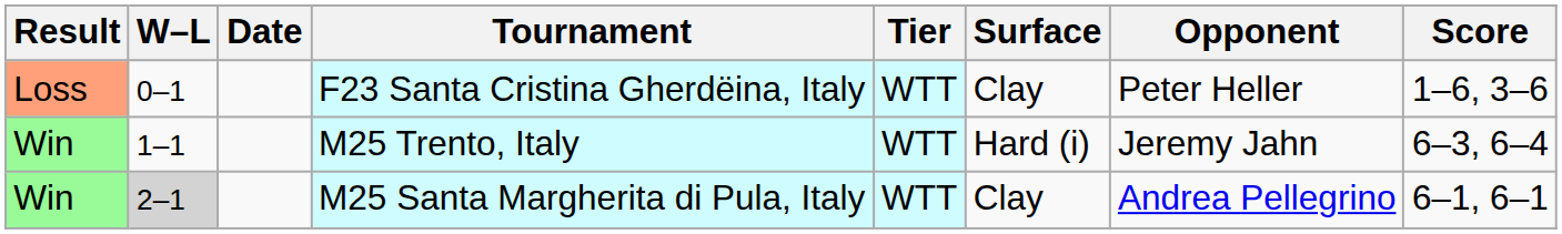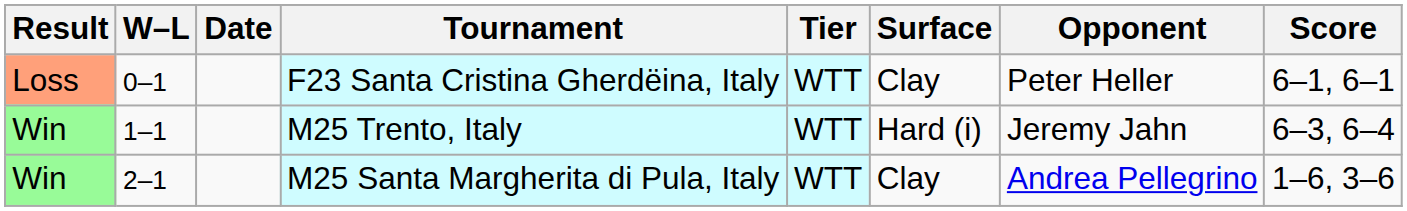 <table class="sortable wikitable">
 <tr>
 <th>Result</th>
 <th class="unsortable">W–L</th>
 <th>Date</th>
 <th>Tournament</th>
 <th>Tier</th>
 <th>Surface</th>
 <th>Opponent</th>
 <th class="unsortable">Score</th>
 </tr>
 <tr>
 <td bgcolor=ffa07a>Loss</td>
 <td><small>0–1</small></td>
 <td></td>
 <td style="background:#cffcff;">F23 Santa Cristina Gherdëina, Italy</td>
 <td style="background:#cffcff;">WTT</td>
 <td>Clay</td>
 <td> Peter Heller</td>
-<td>1–6, 3–6</td>
+<td>6–1, 6–1</td>
 </tr>
 <tr>
 <td bgcolor=98fb98>Win</td>
 <td><small>1–1</small></td>
 <td></td>
 <td style="background:#cffcff;">M25 Trento, Italy</td>
 <td style="background:#cffcff;">WTT</td>
 <td>Hard (i)</td>
 <td> Jeremy Jahn</td>
 <td>6–3, 6–4</td>
 </tr>
 <tr>
 <td bgcolor=98fb98>Win</td>
-<td style="background: lightgrey;"><small>2–1</small></td>
+<td><small>2–1</small></td>
 <td></td>
 <td style="background:#cffcff;">M25 Santa Margherita di Pula, Italy</td>
 <td style="background:#cffcff;">WTT</td>
 <td>Clay</td>
 <td> <a href='#'>Andrea Pellegrino</a></td>
-<td>6–1, 6–1</td>
+<td>1–6, 3–6</td>
 </tr>
 </table>
